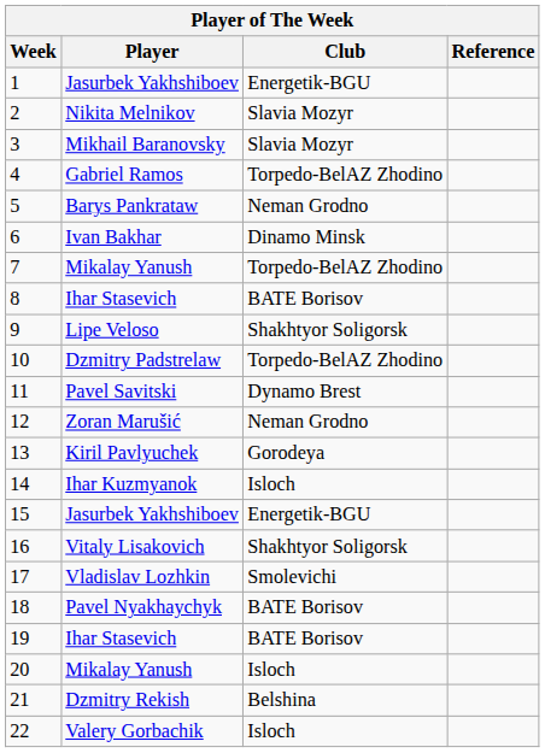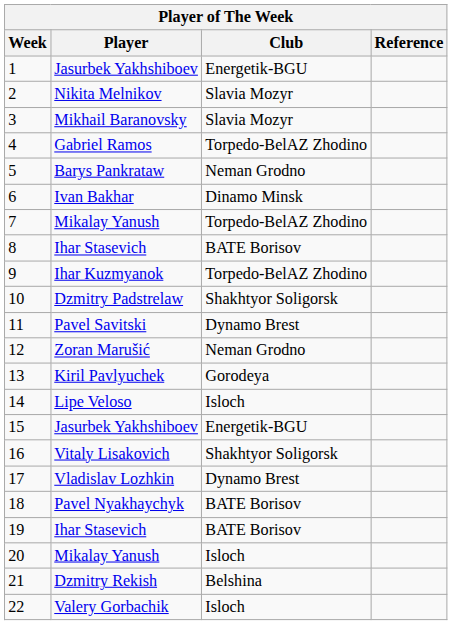 <table class="wikitable collapsible collapsed">
 <tr>
 <th colspan="5">Player of The Week</th>
 </tr>
 <tr>
 <th>Week</th>
 <th>Player</th>
 <th>Club</th>
 <th>Reference</th>
 </tr>
 <tr>
 <td>1</td>
 <td> <a href='#'>Jasurbek Yakhshiboev</a></td>
 <td>Energetik-BGU</td>
 <td align=center></td>
 </tr>
 <tr>
 <td>2</td>
 <td> <a href='#'>Nikita Melnikov</a></td>
 <td>Slavia Mozyr</td>
 <td align=center></td>
 </tr>
 <tr>
 <td>3</td>
 <td> <a href='#'>Mikhail Baranovsky</a></td>
 <td>Slavia Mozyr</td>
 <td align=center></td>
 </tr>
 <tr>
 <td>4</td>
 <td> <a href='#'>Gabriel Ramos</a></td>
 <td>Torpedo-BelAZ Zhodino</td>
 <td align=center></td>
 </tr>
 <tr>
 <td>5</td>
 <td> <a href='#'>Barys Pankrataw</a></td>
 <td>Neman Grodno</td>
 <td align=center></td>
 </tr>
 <tr>
 <td>6</td>
 <td> <a href='#'>Ivan Bakhar</a></td>
 <td>Dinamo Minsk</td>
 <td align=center></td>
 </tr>
 <tr>
 <td>7</td>
 <td> <a href='#'>Mikalay Yanush</a></td>
 <td>Torpedo-BelAZ Zhodino</td>
 <td align=center></td>
 </tr>
 <tr>
 <td>8</td>
 <td> <a href='#'>Ihar Stasevich</a></td>
 <td>BATE Borisov</td>
 <td align=center></td>
 </tr>
 <tr>
 <td>9</td>
-<td> <a href='#'>Lipe Veloso</a></td>
-<td>Shakhtyor Soligorsk</td>
+<td> <a href='#'>Ihar Kuzmyanok</a></td>
+<td>Torpedo-BelAZ Zhodino</td>
 <td align=center></td>
 </tr>
 <tr>
 <td>10</td>
 <td> <a href='#'>Dzmitry Padstrelaw</a></td>
-<td>Torpedo-BelAZ Zhodino</td>
+<td>Shakhtyor Soligorsk</td>
 <td align=center></td>
 </tr>
 <tr>
 <td>11</td>
 <td> <a href='#'>Pavel Savitski</a></td>
 <td>Dynamo Brest</td>
 <td align=center></td>
 </tr>
 <tr>
 <td>12</td>
 <td> <a href='#'>Zoran Marušić</a></td>
 <td>Neman Grodno</td>
 <td align=center></td>
 </tr>
 <tr>
 <td>13</td>
 <td> <a href='#'>Kiril Pavlyuchek</a></td>
 <td>Gorodeya</td>
 <td align=center></td>
 </tr>
 <tr>
 <td>14</td>
-<td> <a href='#'>Ihar Kuzmyanok</a></td>
+<td> <a href='#'>Lipe Veloso</a></td>
 <td>Isloch</td>
 <td align=center></td>
 </tr>
 <tr>
 <td>15</td>
 <td> <a href='#'>Jasurbek Yakhshiboev</a></td>
 <td>Energetik-BGU</td>
 <td align=center></td>
 </tr>
 <tr>
 <td>16</td>
 <td> <a href='#'>Vitaly Lisakovich</a></td>
 <td>Shakhtyor Soligorsk</td>
 <td align=center></td>
 </tr>
 <tr>
 <td>17</td>
 <td> <a href='#'>Vladislav Lozhkin</a></td>
-<td>Smolevichi</td>
+<td>Dynamo Brest</td>
 <td align=center></td>
 </tr>
 <tr>
 <td>18</td>
 <td> <a href='#'>Pavel Nyakhaychyk</a></td>
 <td>BATE Borisov</td>
 <td align=center></td>
 </tr>
 <tr>
 <td>19</td>
 <td> <a href='#'>Ihar Stasevich</a></td>
 <td>BATE Borisov</td>
 <td align=center></td>
 </tr>
 <tr>
 <td>20</td>
 <td> <a href='#'>Mikalay Yanush</a></td>
 <td>Isloch</td>
 <td align=center></td>
 </tr>
 <tr>
 <td>21</td>
 <td> <a href='#'>Dzmitry Rekish</a></td>
 <td>Belshina</td>
 <td align=center></td>
 </tr>
 <tr>
 <td>22</td>
 <td> <a href='#'>Valery Gorbachik</a></td>
 <td>Isloch</td>
 <td align=center></td>
 </tr>
 </table>
